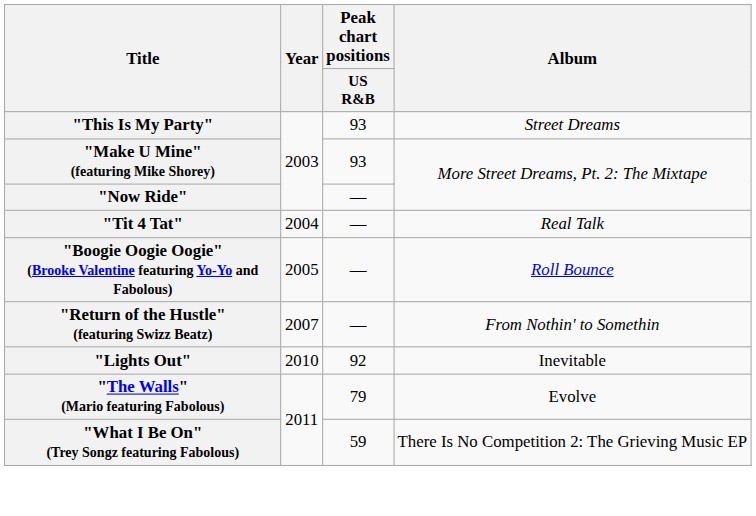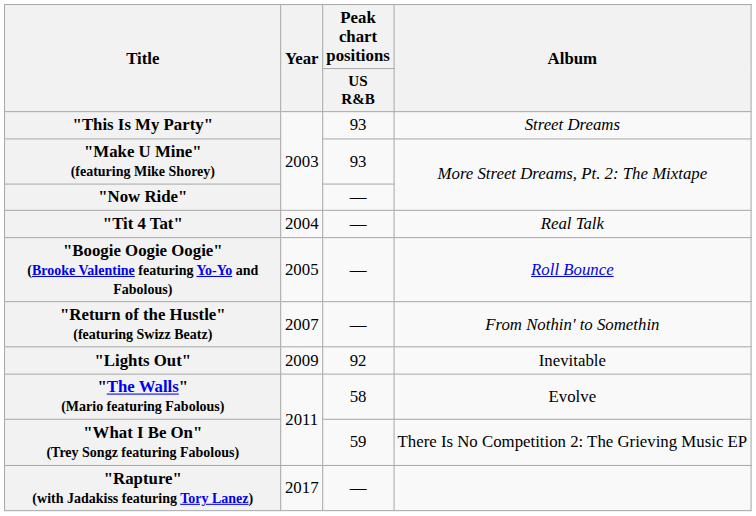 <table class="wikitable plainrowheaders" style="text-align:center;">
 <tr>
 <th scope="col" rowspan="2" style="width:16em;">Title</th>
 <th scope="col" rowspan="2">Year</th>
 <th scope="col">Peak chart positions</th>
 <th scope="col" rowspan="2">Album</th>
 </tr>
 <tr>
 <th scope="col" style="width:3em;font-size:90%;">US<br>R&B</th>
 </tr>
 <tr>
 <th scope="row">"This Is My Party"</th>
 <td rowspan="3">2003</td>
 <td>93</td>
 <td><em>Street Dreams</em></td>
 </tr>
 <tr>
 <th scope="row">"Make U Mine"<br><small>(featuring Mike Shorey)</small></th>
 <td>93</td>
 <td rowspan="2"><em>More Street Dreams, Pt. 2: The Mixtape</em></td>
 </tr>
 <tr>
 <th scope="row">"Now Ride"</th>
 <td>—</td>
 </tr>
 <tr>
 <th scope="row">"Tit 4 Tat"</th>
 <td>2004</td>
 <td>—</td>
 <td><em>Real Talk</em></td>
 </tr>
 <tr>
 <th scope="row">"Boogie Oogie Oogie"<br><small>(<a href='#'>Brooke Valentine</a> featuring <a href='#'>Yo-Yo</a> and Fabolous)</small></th>
 <td>2005</td>
 <td>—</td>
 <td><em><a href='#'>Roll Bounce</a></em></td>
 </tr>
 <tr>
 <th scope="row">"Return of the Hustle"<br><small>(featuring Swizz Beatz)</small></th>
 <td>2007</td>
 <td>—</td>
 <td><em>From Nothin' to Somethin<strong></td>
 </tr>
 <tr>
 <th scope="row">"Lights Out"</th>
-<td>2010</td>
+<td>2009</td>
 <td>92</td>
 <td></em>Inevitable<em></td>
 </tr>
 <tr>
 <th scope="row">"<a href='#'>The Walls</a>"<br><small>(Mario featuring Fabolous)</small></th>
 <td rowspan="2">2011</td>
-<td>79</td>
+<td>58</td>
 <td></em>Evolve<em></td>
 </tr>
 <tr>
 <th scope="row">"What I Be On"<br><small>(Trey Songz featuring Fabolous)</small></th>
 <td>59</td>
 <td></em>There Is No Competition 2: The Grieving Music EP<em></td>
 </tr>
+<tr>
+<th scope="row">"Rapture"<br><small>(with Jadakiss featuring <a href='#'>Tory Lanez</a>)</small></th>
+<td>2017</td>
+<td>—</td>
+<td></td>
+</tr>
 </table>
